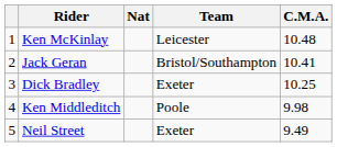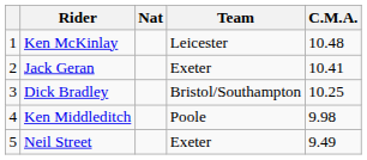 <table class=wikitable>
 <tr>
 <th></th>
 <th>Rider</th>
 <th>Nat</th>
 <th>Team</th>
 <th>C.M.A.</th>
 </tr>
 <tr>
 <td align="center">1</td>
 <td><a href='#'>Ken McKinlay</a></td>
 <td></td>
 <td>Leicester</td>
 <td>10.48</td>
 </tr>
 <tr>
 <td align="center">2</td>
 <td><a href='#'>Jack Geran</a></td>
 <td></td>
-<td>Bristol/Southampton</td>
+<td>Exeter</td>
 <td>10.41</td>
 </tr>
 <tr>
 <td align="center">3</td>
 <td><a href='#'>Dick Bradley</a></td>
 <td></td>
-<td>Exeter</td>
+<td>Bristol/Southampton</td>
 <td>10.25</td>
 </tr>
 <tr>
 <td align="center">4</td>
 <td><a href='#'>Ken Middleditch</a></td>
 <td></td>
 <td>Poole</td>
 <td>9.98</td>
 </tr>
 <tr>
 <td align="center">5</td>
 <td><a href='#'>Neil Street</a></td>
 <td></td>
 <td>Exeter</td>
 <td>9.49</td>
 </tr>
 </table>
